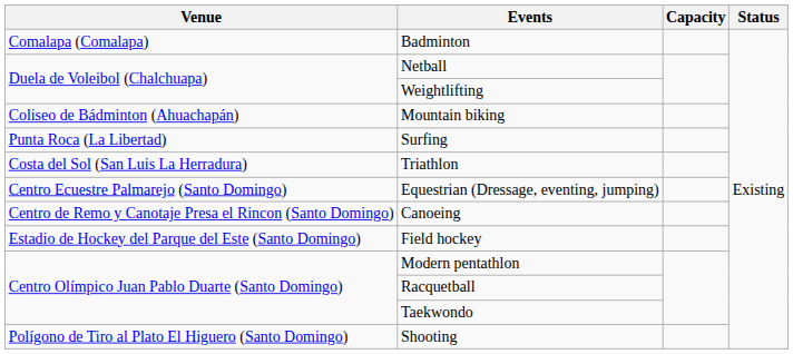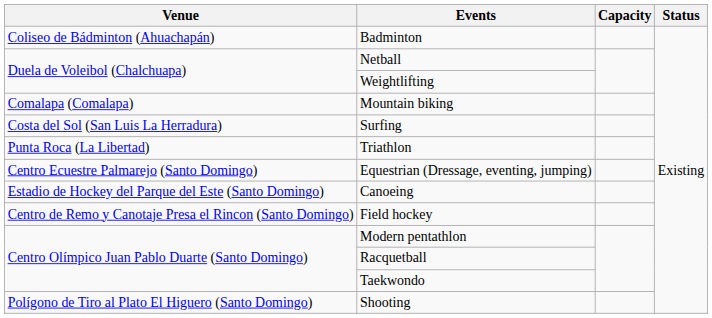 <table class="wikitable sortable">
 <tr>
 <th>Venue</th>
 <th>Events</th>
 <th>Capacity</th>
 <th>Status</th>
 </tr>
 <tr>
-<td><a href='#'>Comalapa</a> (<a href='#'>Comalapa</a>)</td>
+<td><a href='#'>Coliseo de Bádminton</a> (<a href='#'>Ahuachapán</a>)</td>
 <td>Badminton</td>
 <td></td>
 <td rowspan=13>Existing</td>
 </tr>
 <tr>
 <td rowspan=2><a href='#'>Duela de Voleibol</a> (<a href='#'>Chalchuapa</a>)</td>
 <td>Netball</td>
 <td rowspan=2></td>
 </tr>
 <tr>
 <td>Weightlifting</td>
 </tr>
 <tr>
-<td><a href='#'>Coliseo de Bádminton</a> (<a href='#'>Ahuachapán</a>)</td>
+<td><a href='#'>Comalapa</a> (<a href='#'>Comalapa</a>)</td>
 <td>Mountain biking</td>
 <td></td>
 </tr>
 <tr>
-<td><a href='#'>Punta Roca</a> (<a href='#'>La Libertad</a>)</td>
+<td><a href='#'>Costa del Sol</a> (<a href='#'>San Luis La Herradura</a>)</td>
 <td>Surfing</td>
 <td></td>
 </tr>
 <tr>
-<td><a href='#'>Costa del Sol</a> (<a href='#'>San Luis La Herradura</a>)</td>
+<td><a href='#'>Punta Roca</a> (<a href='#'>La Libertad</a>)</td>
 <td>Triathlon</td>
 <td></td>
 </tr>
 <tr>
 <td><a href='#'>Centro Ecuestre Palmarejo</a> (<a href='#'>Santo Domingo</a>)</td>
 <td>Equestrian (Dressage, eventing, jumping)</td>
 <td></td>
 </tr>
 <tr>
-<td><a href='#'>Centro de Remo y Canotaje Presa el Rincon</a> (<a href='#'>Santo Domingo</a>)</td>
+<td><a href='#'>Estadio de Hockey del Parque del Este</a> (<a href='#'>Santo Domingo</a>)</td>
 <td>Canoeing</td>
 <td></td>
 </tr>
 <tr>
-<td><a href='#'>Estadio de Hockey del Parque del Este</a> (<a href='#'>Santo Domingo</a>)</td>
+<td><a href='#'>Centro de Remo y Canotaje Presa el Rincon</a> (<a href='#'>Santo Domingo</a>)</td>
 <td>Field hockey</td>
 <td></td>
 </tr>
 <tr>
 <td rowspan=3><a href='#'>Centro Olímpico Juan Pablo Duarte</a> (<a href='#'>Santo Domingo</a>)</td>
 <td>Modern pentathlon</td>
 <td rowspan=3></td>
 </tr>
 <tr>
 <td>Racquetball</td>
 </tr>
 <tr>
 <td>Taekwondo</td>
 </tr>
 <tr>
 <td><a href='#'>Polígono de Tiro al Plato El Higuero</a> (<a href='#'>Santo Domingo</a>)</td>
 <td>Shooting</td>
 <td></td>
 </tr>
 </table>
